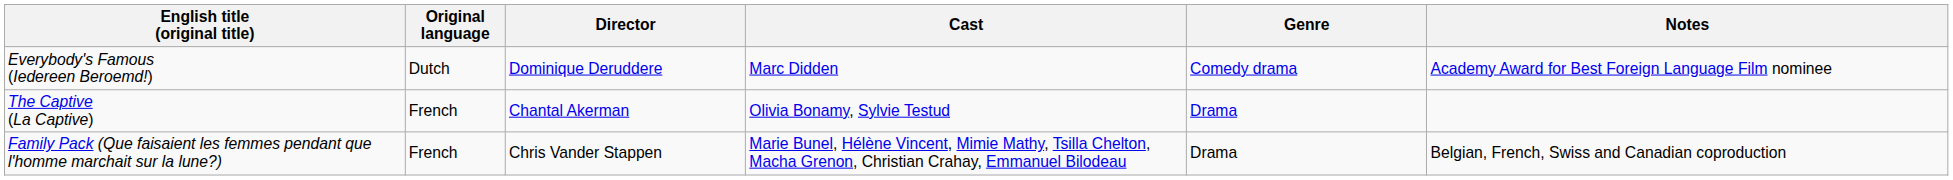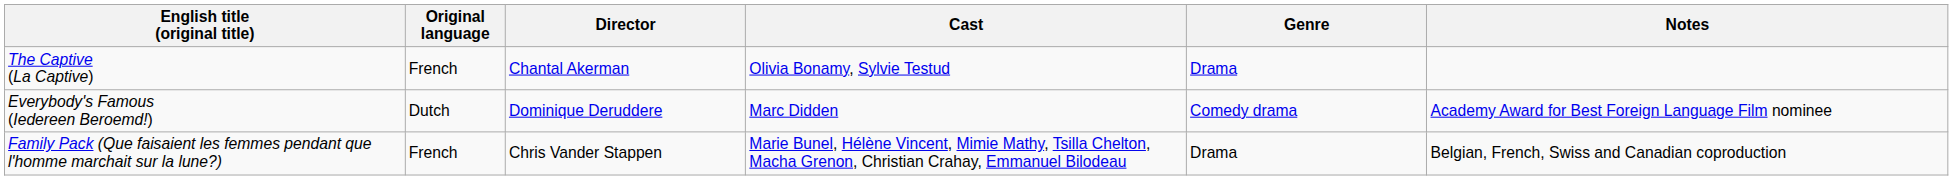 <table class="wikitable" width= "100%">
 <tr>
 <th width=20%>English title <br> (original title)</th>
 <th width=5%>Original language</th>
 <th width=12%>Director</th>
 <th width=22%>Cast</th>
 <th width=12%>Genre</th>
 <th width=26%>Notes</th>
 </tr>
 <tr>
+<td><em><a href='#'>The Captive</a></em><br>(<em>La Captive</em>)</td>
+<td>French</td>
+<td><a href='#'>Chantal Akerman</a></td>
+<td><a href='#'>Olivia Bonamy</a>, <a href='#'>Sylvie Testud</a></td>
+<td><a href='#'>Drama</a></td>
+<td></td>
+</tr>
+<tr>
 <td><em>Everybody's Famous</em><br>(<em>Iedereen Beroemd!</em>)</td>
 <td>Dutch</td>
 <td><a href='#'>Dominique Deruddere</a></td>
 <td><a href='#'>Marc Didden</a></td>
 <td><a href='#'>Comedy drama</a></td>
 <td><a href='#'>Academy Award for Best Foreign Language Film</a> nominee</td>
-</tr>
-<tr>
-<td><em><a href='#'>The Captive</a></em><br>(<em>La Captive</em>)</td>
-<td>French</td>
-<td><a href='#'>Chantal Akerman</a></td>
-<td><a href='#'>Olivia Bonamy</a>, <a href='#'>Sylvie Testud</a></td>
-<td><a href='#'>Drama</a></td>
-<td></td>
 </tr>
 <tr>
 <td><em><a href='#'>Family Pack</a> (Que faisaient les femmes pendant que l'homme marchait sur la lune?)</em></td>
 <td>French</td>
 <td>Chris Vander Stappen</td>
 <td><a href='#'>Marie Bunel</a>, <a href='#'>Hélène Vincent</a>, <a href='#'>Mimie Mathy</a>, <a href='#'>Tsilla Chelton</a>, <a href='#'>Macha Grenon</a>, Christian Crahay, <a href='#'>Emmanuel Bilodeau</a></td>
 <td>Drama</td>
 <td>Belgian, French, Swiss and Canadian coproduction</td>
 </tr>
 </table>
